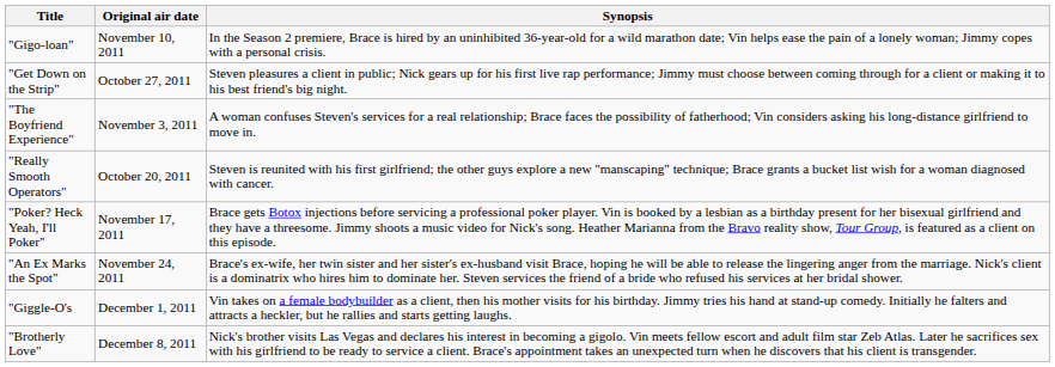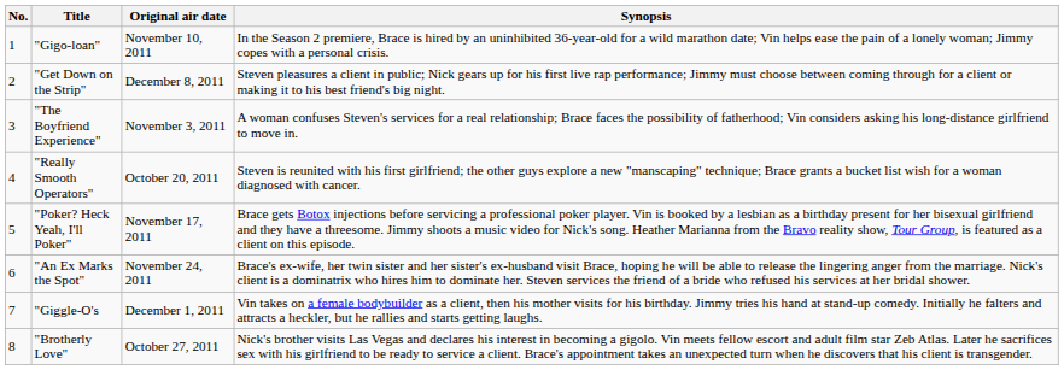 <table class="wikitable">
 <tr>
+<th>No.</th>
 <th width=100>Title</th>
 <th width=125>Original air date</th>
 <th>Synopsis</th>
 </tr>
 <tr>
+<td>1</td>
 <td>"Gigo-loan"</td>
 <td>November 10, 2011</td>
 <td>In the Season 2 premiere, Brace is hired by an uninhibited 36-year-old for a wild marathon date; Vin helps ease the pain of a lonely woman; Jimmy copes with a personal crisis.</td>
 </tr>
 <tr>
+<td>2</td>
 <td>"Get Down on the Strip"</td>
-<td>October 27, 2011</td>
+<td>December 8, 2011</td>
 <td>Steven pleasures a client in public; Nick gears up for his first live rap performance; Jimmy must choose between coming through for a client or making it to his best friend's big night.</td>
 </tr>
 <tr>
+<td>3</td>
 <td>"The Boyfriend Experience"</td>
 <td>November 3, 2011</td>
 <td>A woman confuses Steven's services for a real relationship; Brace faces the possibility of fatherhood; Vin considers asking his long-distance girlfriend to move in.</td>
 </tr>
 <tr>
+<td>4</td>
 <td>"Really Smooth Operators"</td>
 <td>October 20, 2011</td>
 <td>Steven is reunited with his first girlfriend; the other guys explore a new "manscaping" technique; Brace grants a bucket list wish for a woman diagnosed with cancer.</td>
 </tr>
 <tr>
+<td>5</td>
 <td>"Poker? Heck Yeah, I'll Poker"</td>
 <td>November 17, 2011</td>
 <td>Brace gets <a href='#'>Botox</a> injections before servicing a professional poker player. Vin is booked by a lesbian as a birthday present for her bisexual girlfriend and they have a threesome. Jimmy shoots a music video for Nick's song. Heather Marianna from the <a href='#'>Bravo</a> reality show, <em><a href='#'>Tour Group</a></em>, is featured as a client on this episode.</td>
 </tr>
 <tr>
+<td>6</td>
 <td>"An Ex Marks the Spot"</td>
 <td>November 24, 2011</td>
 <td>Brace's ex-wife, her twin sister and her sister's ex-husband visit Brace, hoping he will be able to release the lingering anger from the marriage. Nick's client is a dominatrix who hires him to dominate her. Steven services the friend of a bride who refused his services at her bridal shower.</td>
 </tr>
 <tr>
+<td>7</td>
 <td>"Giggle-O's</td>
 <td>December 1, 2011</td>
 <td>Vin takes on <a href='#'>a female bodybuilder</a> as a client, then his mother visits for his birthday. Jimmy tries his hand at stand-up comedy. Initially he falters and attracts a heckler, but he rallies and starts getting laughs.</td>
 </tr>
 <tr>
+<td>8</td>
 <td>"Brotherly Love"</td>
-<td>December 8, 2011</td>
+<td>October 27, 2011</td>
 <td>Nick's brother visits Las Vegas and declares his interest in becoming a gigolo. Vin meets fellow escort and adult film star Zeb Atlas. Later he sacrifices sex with his girlfriend to be ready to service a client. Brace's appointment takes an unexpected turn when he discovers that his client is transgender.</td>
 </tr>
 </table>
